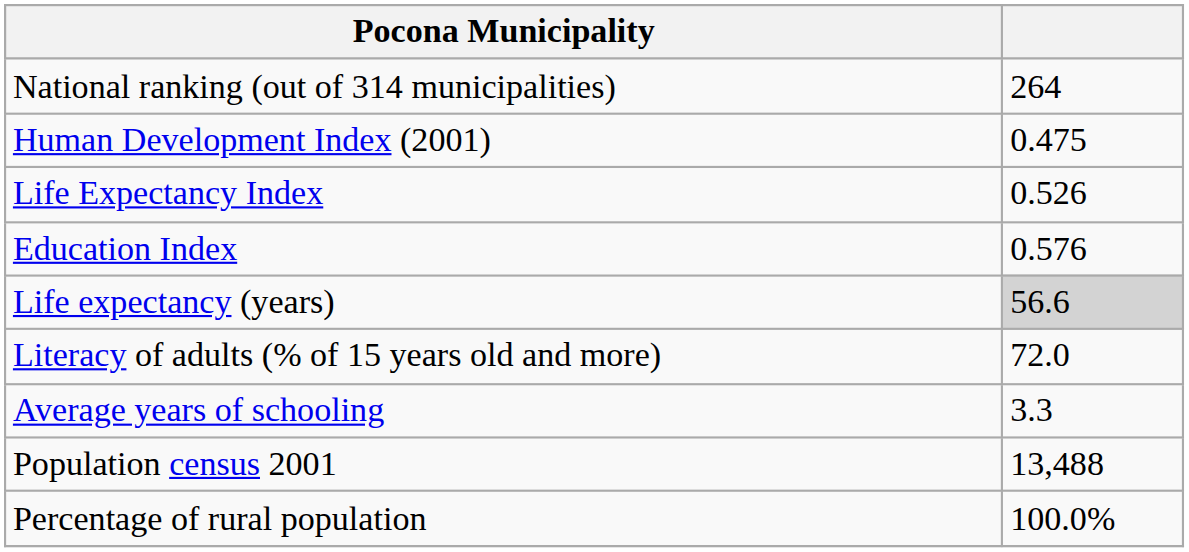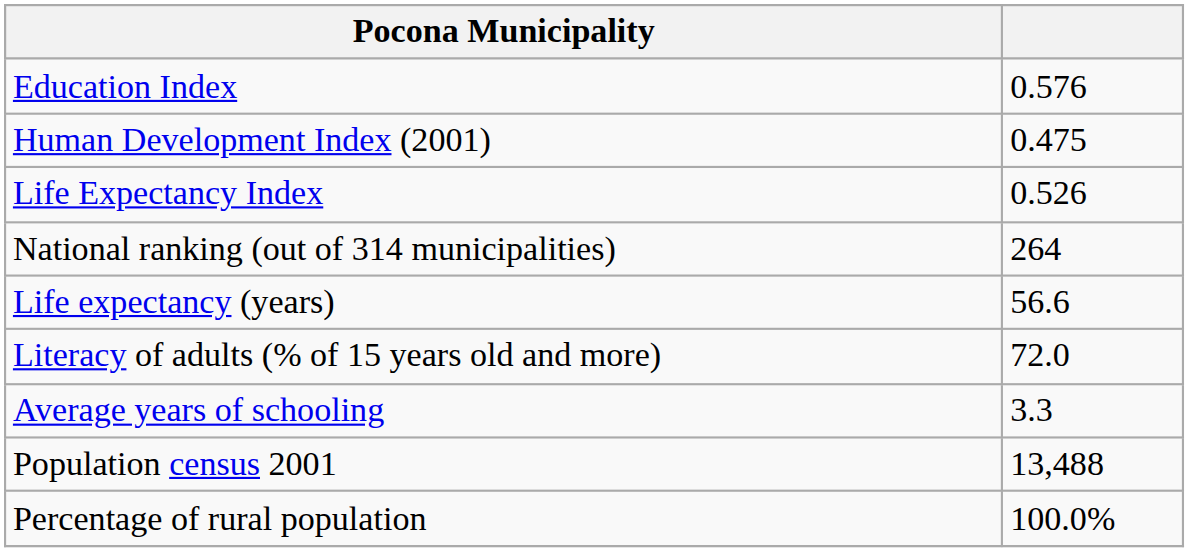 <table class="wikitable" border="1" style="width:35%;" border="1">
 <tr bgcolor=silver>
 <th>Pocona Municipality</th>
 <th></th>
 </tr>
 <tr>
-<td>National ranking (out of 314 municipalities)</td>
-<td>264</td>
+<td><a href='#'>Education Index</a></td>
+<td>0.576</td>
 </tr>
 <tr>
 <td><a href='#'>Human Development Index</a> (2001)</td>
 <td>0.475</td>
 </tr>
 <tr>
 <td><a href='#'>Life Expectancy Index</a></td>
 <td>0.526</td>
 </tr>
 <tr>
-<td><a href='#'>Education Index</a></td>
-<td>0.576</td>
+<td>National ranking (out of 314 municipalities)</td>
+<td>264</td>
 </tr>
 <tr>
 <td><a href='#'>Life expectancy</a> (years)</td>
-<td style="background: lightgrey;">56.6</td>
+<td>56.6</td>
 </tr>
 <tr>
 <td><a href='#'>Literacy</a> of adults (% of 15 years old and more)</td>
 <td>72.0</td>
 </tr>
 <tr>
 <td><a href='#'>Average years of schooling</a></td>
 <td>3.3</td>
 </tr>
 <tr>
 <td>Population <a href='#'>census</a> 2001</td>
 <td>13,488</td>
 </tr>
 <tr>
 <td>Percentage of rural population</td>
 <td>100.0%</td>
 </tr>
 <tr>
 </tr>
 </table>
